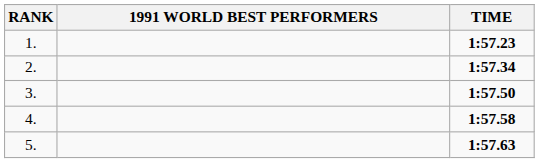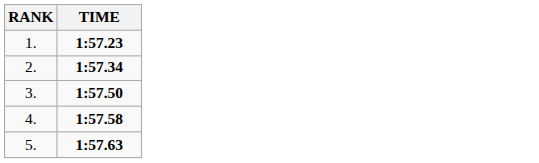 <table class="wikitable" style="border-collapse: collapse; font-size: 90%;">
 <tr>
 <th>RANK</th>
-<th align="center" style="width: 25em">1991 WORLD BEST PERFORMERS</th>
 <th align="center" style="width: 5em">TIME</th>
 </tr>
 <tr>
 <td align="center">1.</td>
-<td></td>
 <td align="center"><strong>1:57.23</strong></td>
 </tr>
 <tr>
 <td align="center">2.</td>
-<td></td>
 <td align="center"><strong>1:57.34</strong></td>
 </tr>
 <tr>
 <td align="center">3.</td>
-<td></td>
 <td align="center"><strong>1:57.50</strong></td>
 </tr>
 <tr>
 <td align="center">4.</td>
-<td></td>
 <td align="center"><strong>1:57.58</strong></td>
 </tr>
 <tr>
 <td align="center">5.</td>
-<td></td>
 <td align="center"><strong>1:57.63</strong></td>
 </tr>
 </table>
